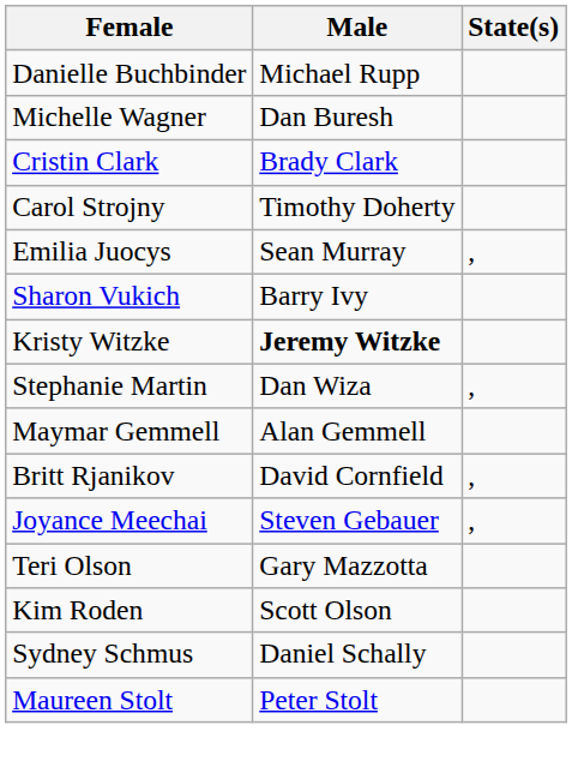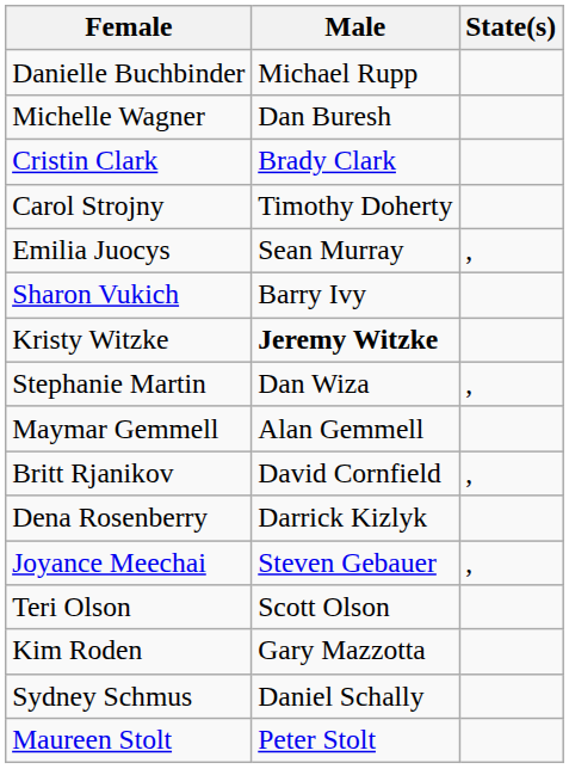 <table class="wikitable">
 <tr>
 <th>Female</th>
 <th>Male</th>
 <th>State(s)</th>
 </tr>
 <tr>
 <td>Danielle Buchbinder</td>
 <td>Michael Rupp</td>
 <td></td>
 </tr>
 <tr>
 <td>Michelle Wagner</td>
 <td>Dan Buresh</td>
 <td></td>
 </tr>
 <tr>
 <td><a href='#'>Cristin Clark</a></td>
 <td><a href='#'>Brady Clark</a></td>
 <td></td>
 </tr>
 <tr>
 <td>Carol Strojny</td>
 <td>Timothy Doherty</td>
 <td></td>
 </tr>
 <tr>
 <td>Emilia Juocys</td>
 <td>Sean Murray</td>
 <td>, </td>
 </tr>
 <tr>
 <td><a href='#'>Sharon Vukich</a></td>
 <td>Barry Ivy</td>
 <td></td>
 </tr>
 <tr>
 <td>Kristy Witzke</td>
 <td><strong>Jeremy Witzke</strong></td>
 <td></td>
 </tr>
 <tr>
 <td>Stephanie Martin</td>
 <td>Dan Wiza</td>
 <td>, </td>
 </tr>
 <tr>
 <td>Maymar Gemmell</td>
 <td>Alan Gemmell</td>
 <td></td>
 </tr>
 <tr>
 <td>Britt Rjanikov</td>
 <td>David Cornfield</td>
 <td>, </td>
 </tr>
 <tr>
+<td>Dena Rosenberry</td>
+<td>Darrick Kizlyk</td>
+<td></td>
+</tr>
+<tr>
 <td><a href='#'>Joyance Meechai</a></td>
 <td><a href='#'>Steven Gebauer</a></td>
 <td>, </td>
 </tr>
 <tr>
 <td>Teri Olson</td>
-<td>Gary Mazzotta</td>
+<td>Scott Olson</td>
 <td></td>
 </tr>
 <tr>
 <td>Kim Roden</td>
-<td>Scott Olson</td>
+<td>Gary Mazzotta</td>
 <td></td>
 </tr>
 <tr>
 <td>Sydney Schmus</td>
 <td>Daniel Schally</td>
 <td></td>
 </tr>
 <tr>
 <td><a href='#'>Maureen Stolt</a></td>
 <td><a href='#'>Peter Stolt</a></td>
 <td></td>
 </tr>
 </table>
